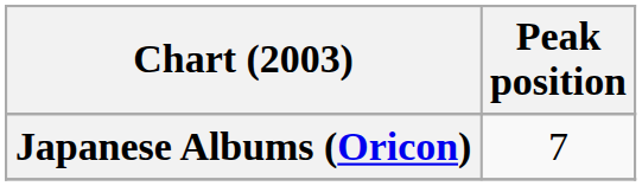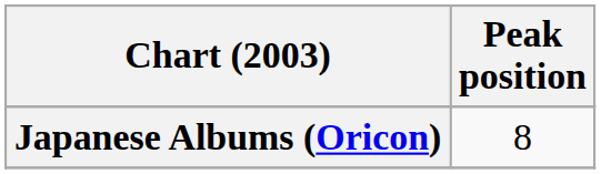 <table class="wikitable plainrowheaders" style="text-align:center">
 <tr>
 <th scope="col">Chart (2003)</th>
 <th scope="col">Peak<br>position</th>
 </tr>
 <tr>
 </tr>
 <tr>
 </tr>
 <tr>
 </tr>
 <tr>
 </tr>
 <tr>
 </tr>
 <tr>
 <th scope="row">Japanese Albums (<a href='#'>Oricon</a>)</th>
-<td>7</td>
+<td>8</td>
 </tr>
 <tr>
 </tr>
 <tr>
 </tr>
 <tr>
 </tr>
 <tr>
 </tr>
 </table>
